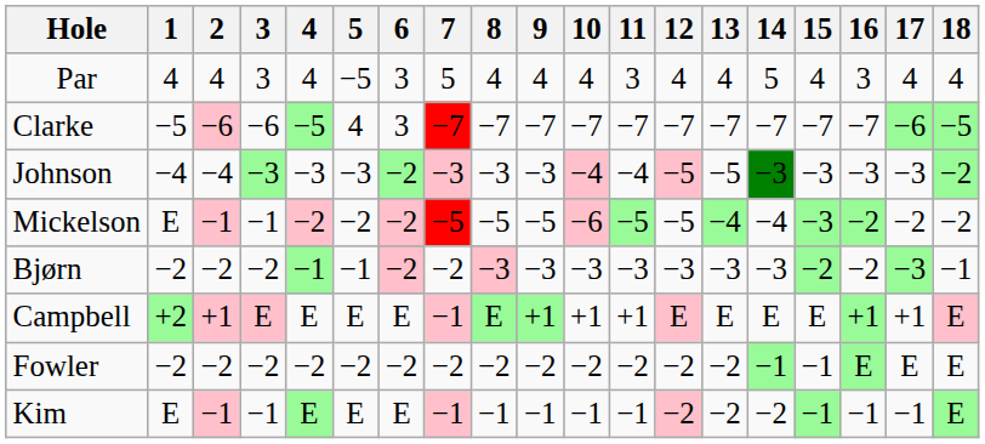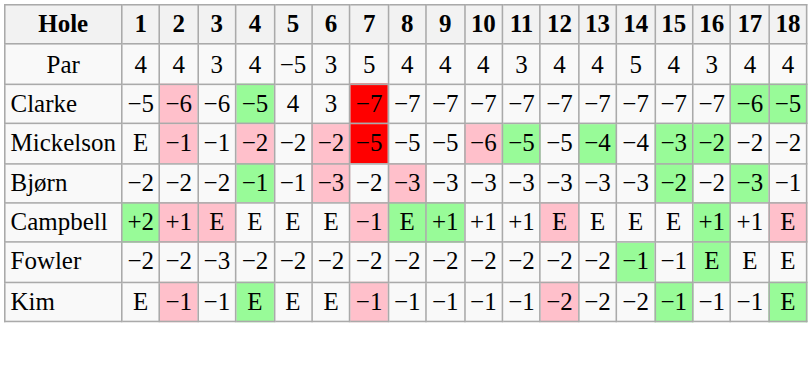 <table class="wikitable" style="text-align:center">
 <tr>
 <th>Hole</th>
 <th> 1 </th>
 <th> 2 </th>
 <th> 3 </th>
 <th> 4 </th>
 <th> 5 </th>
 <th> 6 </th>
 <th> 7 </th>
 <th> 8 </th>
 <th> 9 </th>
 <th>10</th>
 <th>11</th>
 <th>12</th>
 <th>13</th>
 <th>14</th>
 <th>15</th>
 <th>16</th>
 <th>17</th>
 <th>18</th>
 </tr>
 <tr>
 <td>Par</td>
 <td>4</td>
 <td>4</td>
 <td>3</td>
 <td>4</td>
 <td>−5</td>
 <td>3</td>
 <td>5</td>
 <td>4</td>
 <td>4</td>
 <td>4</td>
 <td>3</td>
 <td>4</td>
 <td>4</td>
 <td>5</td>
 <td>4</td>
 <td>3</td>
 <td>4</td>
 <td>4</td>
 </tr>
 <tr>
 <td align=left> Clarke</td>
 <td>−5</td>
 <td style="background: Pink;">−6</td>
 <td>−6</td>
 <td style="background: PaleGreen;">−5</td>
 <td>4</td>
 <td>3</td>
 <td style="background: Red;">−7</td>
 <td>−7</td>
 <td>−7</td>
 <td>−7</td>
 <td>−7</td>
 <td>−7</td>
 <td>−7</td>
 <td>−7</td>
 <td>−7</td>
 <td>−7</td>
 <td style="background: PaleGreen;">−6</td>
 <td style="background: PaleGreen;">−5</td>
 </tr>
 <tr>
-<td align=left> Johnson</td>
-<td>−4</td>
-<td>−4</td>
-<td style="background: PaleGreen;">−3</td>
-<td>−3</td>
-<td>−3</td>
-<td style="background: PaleGreen;">−2</td>
-<td style="background: Pink;">−3</td>
-<td>−3</td>
-<td>−3</td>
-<td style="background: Pink;">−4</td>
-<td>−4</td>
-<td style="background: Pink;">−5</td>
-<td>−5</td>
-<td style="background: Green;">−3</td>
-<td>−3</td>
-<td>−3</td>
-<td>−3</td>
-<td style="background: PaleGreen;">−2</td>
-</tr>
-<tr>
 <td align=left> Mickelson</td>
 <td>E</td>
 <td style="background: Pink;">−1</td>
 <td>−1</td>
 <td style="background: Pink;">−2</td>
 <td>−2</td>
 <td style="background: Pink;">−2</td>
 <td style="background: Red;">−5</td>
 <td>−5</td>
 <td>−5</td>
 <td style="background: Pink;">−6</td>
 <td style="background: PaleGreen;">−5</td>
 <td>−5</td>
 <td style="background: PaleGreen;">−4</td>
 <td>−4</td>
 <td style="background: PaleGreen;">−3</td>
 <td style="background: PaleGreen;">−2</td>
 <td>−2</td>
 <td>−2</td>
 </tr>
 <tr>
 <td align=left> Bjørn</td>
 <td>−2</td>
 <td>−2</td>
 <td>−2</td>
 <td style="background: PaleGreen;">−1</td>
 <td>−1</td>
-<td style="background: Pink;">−2</td>
+<td style="background: Pink;">−3</td>
 <td>−2</td>
 <td style="background: Pink;">−3</td>
 <td>−3</td>
 <td>−3</td>
 <td>−3</td>
 <td>−3</td>
 <td>−3</td>
 <td>−3</td>
 <td style="background: PaleGreen;">−2</td>
 <td>−2</td>
 <td style="background: PaleGreen;">−3</td>
 <td>−1</td>
 </tr>
 <tr>
 <td align=left> Campbell</td>
 <td style="background: PaleGreen;">+2</td>
 <td style="background: Pink;">+1</td>
 <td style="background: Pink;">E</td>
 <td>E</td>
 <td>E</td>
 <td>E</td>
 <td style="background: Pink;">−1</td>
 <td style="background: PaleGreen;">E</td>
 <td style="background: PaleGreen;">+1</td>
 <td>+1</td>
 <td>+1</td>
 <td style="background: Pink;">E</td>
 <td>E</td>
 <td>E</td>
 <td>E</td>
 <td style="background: PaleGreen;">+1</td>
 <td>+1</td>
 <td style="background: Pink;">E</td>
 </tr>
 <tr>
 <td align=left> Fowler</td>
 <td>−2</td>
 <td>−2</td>
-<td>−2</td>
+<td>−3</td>
 <td>−2</td>
 <td>−2</td>
 <td>−2</td>
 <td>−2</td>
 <td>−2</td>
 <td>−2</td>
 <td>−2</td>
 <td>−2</td>
 <td>−2</td>
 <td>−2</td>
 <td style="background: PaleGreen;">−1</td>
 <td>−1</td>
 <td style="background: PaleGreen;">E</td>
 <td>E</td>
 <td>E</td>
 </tr>
 <tr>
 <td align=left> Kim</td>
 <td>E</td>
 <td style="background: Pink;">−1</td>
 <td>−1</td>
 <td style="background: PaleGreen;">E</td>
 <td>E</td>
 <td>E</td>
 <td style="background: Pink;">−1</td>
 <td>−1</td>
 <td>−1</td>
 <td>−1</td>
 <td>−1</td>
 <td style="background: Pink;">−2</td>
 <td>−2</td>
 <td>−2</td>
 <td style="background: PaleGreen;">−1</td>
 <td>−1</td>
 <td>−1</td>
 <td style="background: PaleGreen;">E</td>
 </tr>
 </table>
